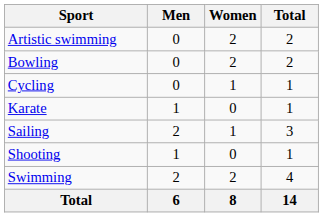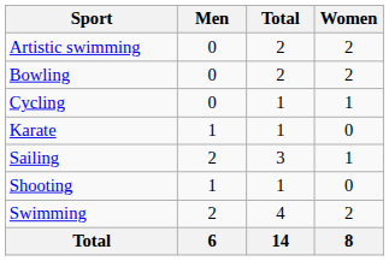 <table class="wikitable sortable" style="text-align:center;">
 <tr>
 <th width=150>Sport</th>
 <th width=55>Men</th>
+<th width=55>Total</th>
 <th width=55>Women</th>
-<th width=55>Total</th>
 </tr>
 <tr>
 <td align=left><a href='#'>Artistic swimming</a></td>
 <td>0</td>
 <td>2</td>
 <td>2</td>
 </tr>
 <tr>
 <td align=left><a href='#'>Bowling</a></td>
 <td>0</td>
 <td>2</td>
 <td>2</td>
 </tr>
 <tr>
 <td align=left><a href='#'>Cycling</a></td>
 <td>0</td>
 <td>1</td>
 <td>1</td>
 </tr>
 <tr>
 <td align=left><a href='#'>Karate</a></td>
 <td>1</td>
+<td>1</td>
 <td>0</td>
-<td>1</td>
 </tr>
 <tr>
 <td align=left><a href='#'>Sailing</a></td>
 <td>2</td>
+<td>3</td>
 <td>1</td>
-<td>3</td>
 </tr>
 <tr>
 <td align=left><a href='#'>Shooting</a></td>
 <td>1</td>
+<td>1</td>
 <td>0</td>
-<td>1</td>
 </tr>
 <tr>
 <td align=left><a href='#'>Swimming</a></td>
 <td>2</td>
+<td>4</td>
 <td>2</td>
-<td>4</td>
 </tr>
 <tr>
 <th>Total</th>
 <th>6</th>
+<th>14</th>
 <th>8</th>
-<th>14</th>
 </tr>
 </table>
